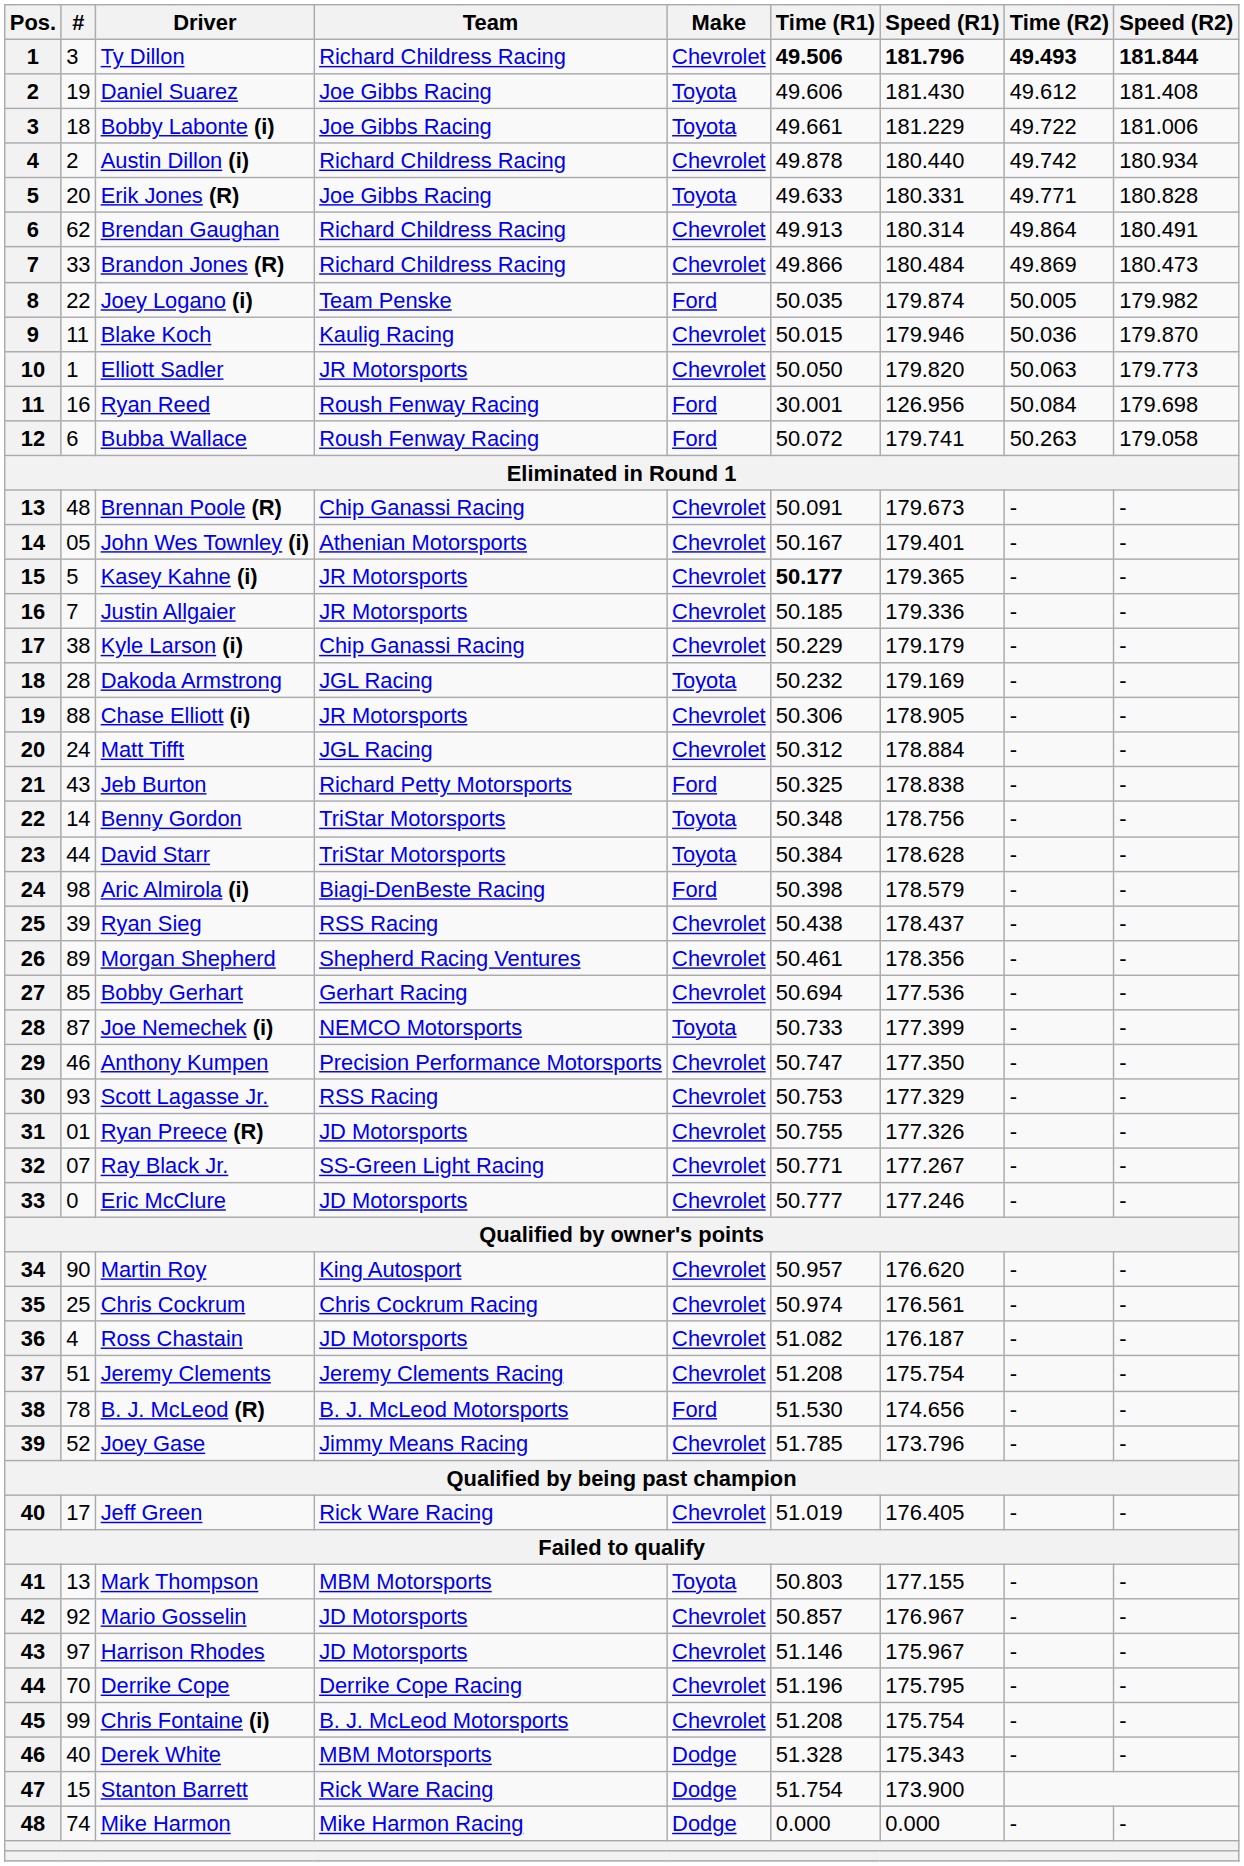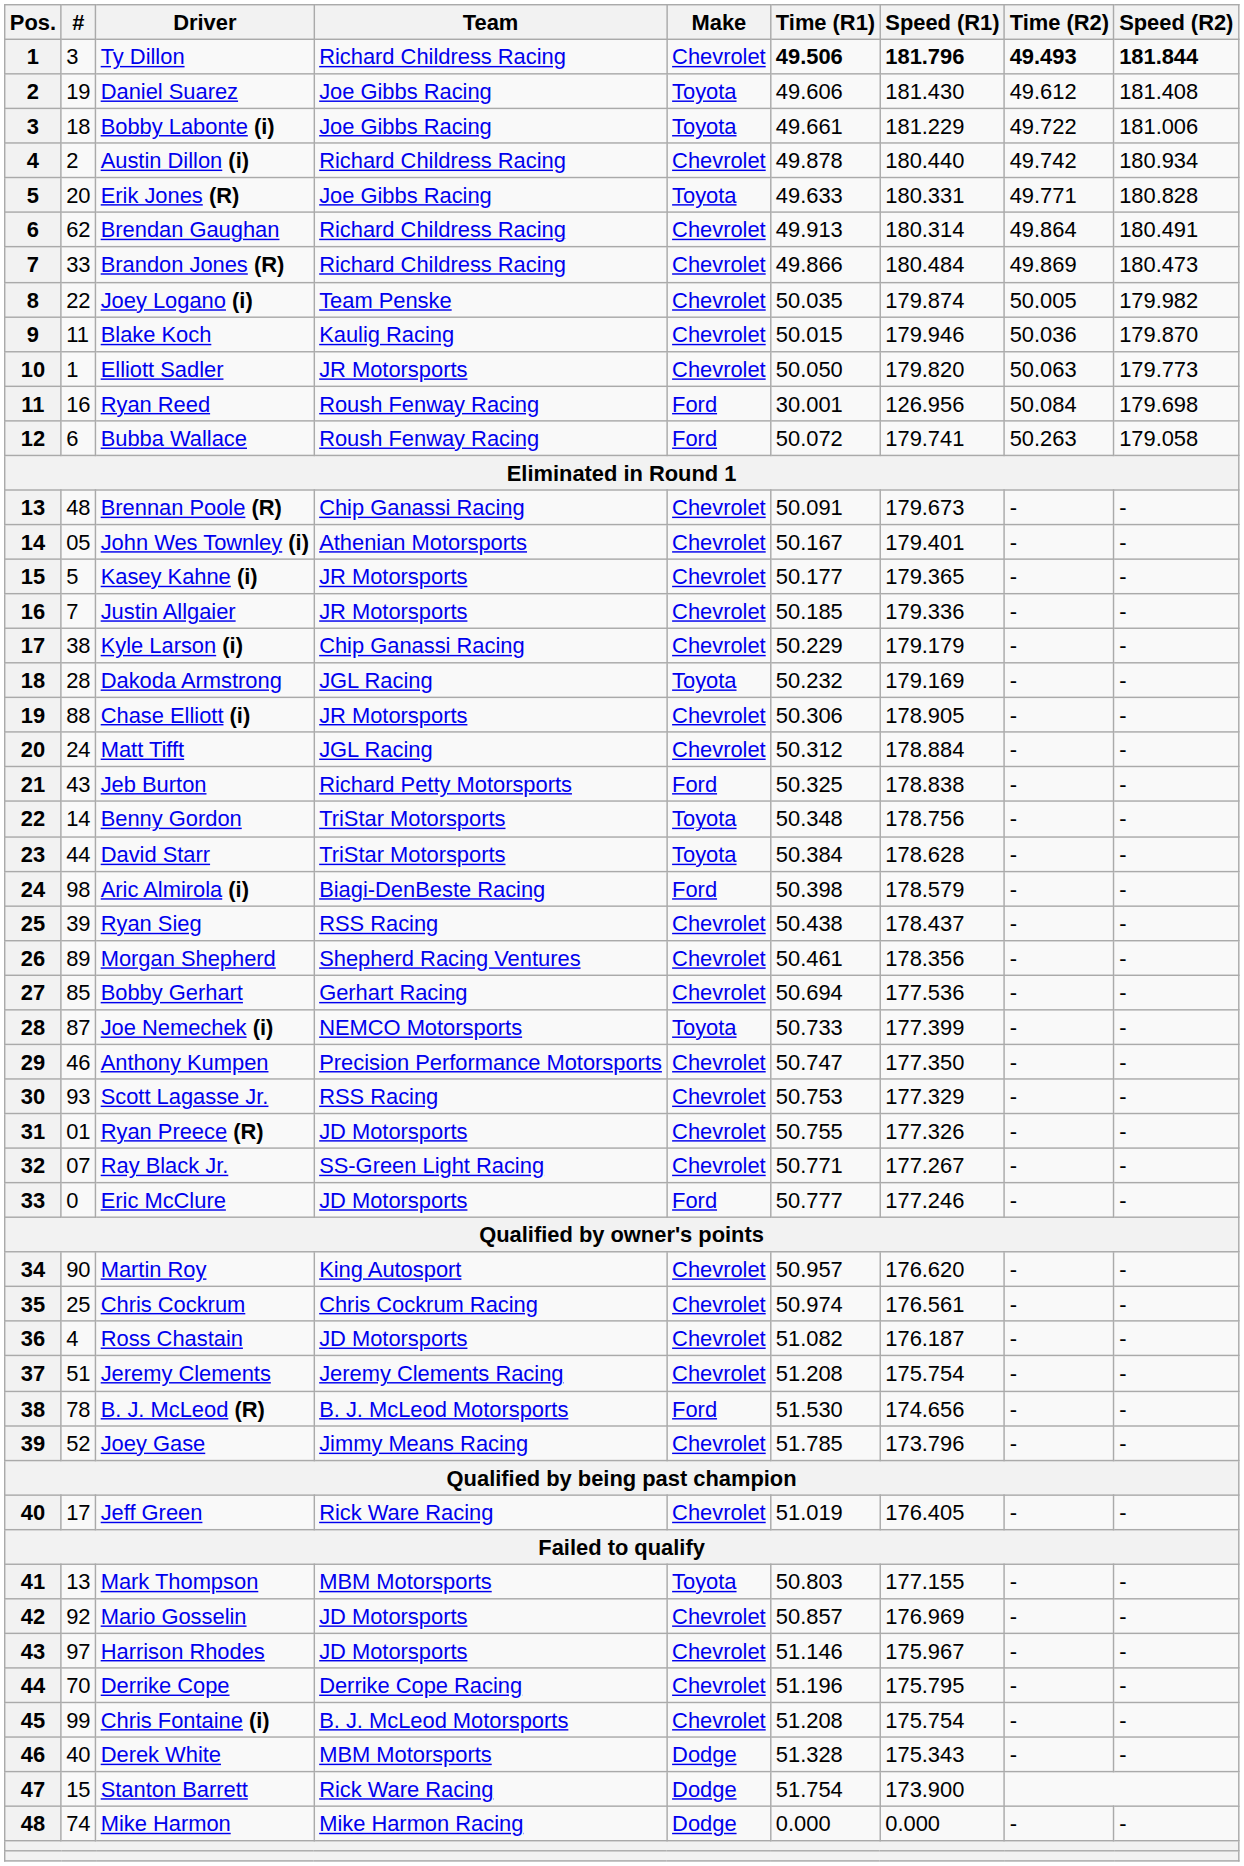 <table class="wikitable sortable" style="font-size:95%">
 <tr>
 <th>Pos.</th>
 <th>#</th>
 <th>Driver</th>
 <th>Team</th>
 <th>Make</th>
 <th>Time (R1)</th>
 <th>Speed (R1)</th>
 <th>Time (R2)</th>
 <th>Speed (R2)</th>
 </tr>
 <tr>
 <th>1</th>
 <td>3</td>
 <td><a href='#'>Ty Dillon</a></td>
 <td><a href='#'>Richard Childress Racing</a></td>
 <td><a href='#'>Chevrolet</a></td>
 <td><strong>49.506</strong></td>
 <td><strong>181.796</strong></td>
 <td><strong>49.493</strong></td>
 <td><strong>181.844</strong></td>
 </tr>
 <tr>
 <th>2</th>
 <td>19</td>
 <td><a href='#'>Daniel Suarez</a></td>
 <td><a href='#'>Joe Gibbs Racing</a></td>
 <td><a href='#'>Toyota</a></td>
 <td>49.606</td>
 <td>181.430</td>
 <td>49.612</td>
 <td>181.408</td>
 </tr>
 <tr>
 <th>3</th>
 <td>18</td>
 <td><a href='#'>Bobby Labonte</a> <strong>(i)</strong></td>
 <td><a href='#'>Joe Gibbs Racing</a></td>
 <td><a href='#'>Toyota</a></td>
 <td>49.661</td>
 <td>181.229</td>
 <td>49.722</td>
 <td>181.006</td>
 </tr>
 <tr>
 <th>4</th>
 <td>2</td>
 <td><a href='#'>Austin Dillon</a> <strong>(i)</strong></td>
 <td><a href='#'>Richard Childress Racing</a></td>
 <td><a href='#'>Chevrolet</a></td>
 <td>49.878</td>
 <td>180.440</td>
 <td>49.742</td>
 <td>180.934</td>
 </tr>
 <tr>
 <th>5</th>
 <td>20</td>
 <td><a href='#'>Erik Jones</a> <strong>(R)</strong></td>
 <td><a href='#'>Joe Gibbs Racing</a></td>
 <td><a href='#'>Toyota</a></td>
 <td>49.633</td>
 <td>180.331</td>
 <td>49.771</td>
 <td>180.828</td>
 </tr>
 <tr>
 <th>6</th>
 <td>62</td>
 <td><a href='#'>Brendan Gaughan</a></td>
 <td><a href='#'>Richard Childress Racing</a></td>
 <td><a href='#'>Chevrolet</a></td>
 <td>49.913</td>
 <td>180.314</td>
 <td>49.864</td>
 <td>180.491</td>
 </tr>
 <tr>
 <th>7</th>
 <td>33</td>
 <td><a href='#'>Brandon Jones</a> <strong>(R)</strong></td>
 <td><a href='#'>Richard Childress Racing</a></td>
 <td><a href='#'>Chevrolet</a></td>
 <td>49.866</td>
 <td>180.484</td>
 <td>49.869</td>
 <td>180.473</td>
 </tr>
 <tr>
 <th>8</th>
 <td>22</td>
 <td><a href='#'>Joey Logano</a> <strong>(i)</strong></td>
 <td><a href='#'>Team Penske</a></td>
-<td><a href='#'>Ford</a></td>
+<td><a href='#'>Chevrolet</a></td>
 <td>50.035</td>
 <td>179.874</td>
 <td>50.005</td>
 <td>179.982</td>
 </tr>
 <tr>
 <th>9</th>
 <td>11</td>
 <td><a href='#'>Blake Koch</a></td>
 <td><a href='#'>Kaulig Racing</a></td>
 <td><a href='#'>Chevrolet</a></td>
 <td>50.015</td>
 <td>179.946</td>
 <td>50.036</td>
 <td>179.870</td>
 </tr>
 <tr>
 <th>10</th>
 <td>1</td>
 <td><a href='#'>Elliott Sadler</a></td>
 <td><a href='#'>JR Motorsports</a></td>
 <td><a href='#'>Chevrolet</a></td>
 <td>50.050</td>
 <td>179.820</td>
 <td>50.063</td>
 <td>179.773</td>
 </tr>
 <tr>
 <th>11</th>
 <td>16</td>
 <td><a href='#'>Ryan Reed</a></td>
 <td><a href='#'>Roush Fenway Racing</a></td>
 <td><a href='#'>Ford</a></td>
 <td>30.001</td>
 <td>126.956</td>
 <td>50.084</td>
 <td>179.698</td>
 </tr>
 <tr>
 <th>12</th>
 <td>6</td>
 <td><a href='#'>Bubba Wallace</a></td>
 <td><a href='#'>Roush Fenway Racing</a></td>
 <td><a href='#'>Ford</a></td>
 <td>50.072</td>
 <td>179.741</td>
 <td>50.263</td>
 <td>179.058</td>
 </tr>
 <tr>
 <th colspan="11">Eliminated in Round 1</th>
 </tr>
 <tr>
 <th>13</th>
 <td>48</td>
 <td><a href='#'>Brennan Poole</a> <strong>(R)</strong></td>
 <td><a href='#'>Chip Ganassi Racing</a></td>
 <td><a href='#'>Chevrolet</a></td>
 <td>50.091</td>
 <td>179.673</td>
 <td>-</td>
 <td>-</td>
 </tr>
 <tr>
 <th>14</th>
 <td>05</td>
 <td><a href='#'>John Wes Townley</a> <strong>(i)</strong></td>
 <td><a href='#'>Athenian Motorsports</a></td>
 <td><a href='#'>Chevrolet</a></td>
 <td>50.167</td>
 <td>179.401</td>
 <td>-</td>
 <td>-</td>
 </tr>
 <tr>
 <th>15</th>
 <td>5</td>
 <td><a href='#'>Kasey Kahne</a> <strong>(i)</strong></td>
 <td><a href='#'>JR Motorsports</a></td>
 <td><a href='#'>Chevrolet</a></td>
-<td><strong>50.177</strong></td>
+<td>50.177</td>
 <td>179.365</td>
 <td>-</td>
 <td>-</td>
 </tr>
 <tr>
 <th>16</th>
 <td>7</td>
 <td><a href='#'>Justin Allgaier</a></td>
 <td><a href='#'>JR Motorsports</a></td>
 <td><a href='#'>Chevrolet</a></td>
 <td>50.185</td>
 <td>179.336</td>
 <td>-</td>
 <td>-</td>
 </tr>
 <tr>
 <th>17</th>
 <td>38</td>
 <td><a href='#'>Kyle Larson</a> <strong>(i)</strong></td>
 <td><a href='#'>Chip Ganassi Racing</a></td>
 <td><a href='#'>Chevrolet</a></td>
 <td>50.229</td>
 <td>179.179</td>
 <td>-</td>
 <td>-</td>
 </tr>
 <tr>
 <th>18</th>
 <td>28</td>
 <td><a href='#'>Dakoda Armstrong</a></td>
 <td><a href='#'>JGL Racing</a></td>
 <td><a href='#'>Toyota</a></td>
 <td>50.232</td>
 <td>179.169</td>
 <td>-</td>
 <td>-</td>
 </tr>
 <tr>
 <th>19</th>
 <td>88</td>
 <td><a href='#'>Chase Elliott</a> <strong>(i)</strong></td>
 <td><a href='#'>JR Motorsports</a></td>
 <td><a href='#'>Chevrolet</a></td>
 <td>50.306</td>
 <td>178.905</td>
 <td>-</td>
 <td>-</td>
 </tr>
 <tr>
 <th>20</th>
 <td>24</td>
 <td><a href='#'>Matt Tifft</a></td>
 <td><a href='#'>JGL Racing</a></td>
 <td><a href='#'>Chevrolet</a></td>
 <td>50.312</td>
 <td>178.884</td>
 <td>-</td>
 <td>-</td>
 </tr>
 <tr>
 <th>21</th>
 <td>43</td>
 <td><a href='#'>Jeb Burton</a></td>
 <td><a href='#'>Richard Petty Motorsports</a></td>
 <td><a href='#'>Ford</a></td>
 <td>50.325</td>
 <td>178.838</td>
 <td>-</td>
 <td>-</td>
 </tr>
 <tr>
 <th>22</th>
 <td>14</td>
 <td><a href='#'>Benny Gordon</a></td>
 <td><a href='#'>TriStar Motorsports</a></td>
 <td><a href='#'>Toyota</a></td>
 <td>50.348</td>
 <td>178.756</td>
 <td>-</td>
 <td>-</td>
 </tr>
 <tr>
 <th>23</th>
 <td>44</td>
 <td><a href='#'>David Starr</a></td>
 <td><a href='#'>TriStar Motorsports</a></td>
 <td><a href='#'>Toyota</a></td>
 <td>50.384</td>
 <td>178.628</td>
 <td>-</td>
 <td>-</td>
 </tr>
 <tr>
 <th>24</th>
 <td>98</td>
 <td><a href='#'>Aric Almirola</a> <strong>(i)</strong></td>
 <td><a href='#'>Biagi-DenBeste Racing</a></td>
 <td><a href='#'>Ford</a></td>
 <td>50.398</td>
 <td>178.579</td>
 <td>-</td>
 <td>-</td>
 </tr>
 <tr>
 <th>25</th>
 <td>39</td>
 <td><a href='#'>Ryan Sieg</a></td>
 <td><a href='#'>RSS Racing</a></td>
 <td><a href='#'>Chevrolet</a></td>
 <td>50.438</td>
 <td>178.437</td>
 <td>-</td>
 <td>-</td>
 </tr>
 <tr>
 <th>26</th>
 <td>89</td>
 <td><a href='#'>Morgan Shepherd</a></td>
 <td><a href='#'>Shepherd Racing Ventures</a></td>
 <td><a href='#'>Chevrolet</a></td>
 <td>50.461</td>
 <td>178.356</td>
 <td>-</td>
 <td>-</td>
 </tr>
 <tr>
 <th>27</th>
 <td>85</td>
 <td><a href='#'>Bobby Gerhart</a></td>
 <td><a href='#'>Gerhart Racing</a></td>
 <td><a href='#'>Chevrolet</a></td>
 <td>50.694</td>
 <td>177.536</td>
 <td>-</td>
 <td>-</td>
 </tr>
 <tr>
 <th>28</th>
 <td>87</td>
 <td><a href='#'>Joe Nemechek</a> <strong>(i)</strong></td>
 <td><a href='#'>NEMCO Motorsports</a></td>
 <td><a href='#'>Toyota</a></td>
 <td>50.733</td>
 <td>177.399</td>
 <td>-</td>
 <td>-</td>
 </tr>
 <tr>
 <th>29</th>
 <td>46</td>
 <td><a href='#'>Anthony Kumpen</a></td>
 <td><a href='#'>Precision Performance Motorsports</a></td>
 <td><a href='#'>Chevrolet</a></td>
 <td>50.747</td>
 <td>177.350</td>
 <td>-</td>
 <td>-</td>
 </tr>
 <tr>
 <th>30</th>
 <td>93</td>
 <td><a href='#'>Scott Lagasse Jr.</a></td>
 <td><a href='#'>RSS Racing</a></td>
 <td><a href='#'>Chevrolet</a></td>
 <td>50.753</td>
 <td>177.329</td>
 <td>-</td>
 <td>-</td>
 </tr>
 <tr>
 <th>31</th>
 <td>01</td>
 <td><a href='#'>Ryan Preece</a> <strong>(R)</strong></td>
 <td><a href='#'>JD Motorsports</a></td>
 <td><a href='#'>Chevrolet</a></td>
 <td>50.755</td>
 <td>177.326</td>
 <td>-</td>
 <td>-</td>
 </tr>
 <tr>
 <th>32</th>
 <td>07</td>
 <td><a href='#'>Ray Black Jr.</a></td>
 <td><a href='#'>SS-Green Light Racing</a></td>
 <td><a href='#'>Chevrolet</a></td>
 <td>50.771</td>
 <td>177.267</td>
 <td>-</td>
 <td>-</td>
 </tr>
 <tr>
 <th>33</th>
 <td>0</td>
 <td><a href='#'>Eric McClure</a></td>
 <td><a href='#'>JD Motorsports</a></td>
-<td><a href='#'>Chevrolet</a></td>
+<td><a href='#'>Ford</a></td>
 <td>50.777</td>
 <td>177.246</td>
 <td>-</td>
 <td>-</td>
 </tr>
 <tr>
 <th colspan="11">Qualified by owner's points</th>
 </tr>
 <tr>
 <th>34</th>
 <td>90</td>
 <td><a href='#'>Martin Roy</a></td>
 <td><a href='#'>King Autosport</a></td>
 <td><a href='#'>Chevrolet</a></td>
 <td>50.957</td>
 <td>176.620</td>
 <td>-</td>
 <td>-</td>
 </tr>
 <tr>
 <th>35</th>
 <td>25</td>
 <td><a href='#'>Chris Cockrum</a></td>
 <td><a href='#'>Chris Cockrum Racing</a></td>
 <td><a href='#'>Chevrolet</a></td>
 <td>50.974</td>
 <td>176.561</td>
 <td>-</td>
 <td>-</td>
 </tr>
 <tr>
 <th>36</th>
 <td>4</td>
 <td><a href='#'>Ross Chastain</a></td>
 <td><a href='#'>JD Motorsports</a></td>
 <td><a href='#'>Chevrolet</a></td>
 <td>51.082</td>
 <td>176.187</td>
 <td>-</td>
 <td>-</td>
 </tr>
 <tr>
 <th>37</th>
 <td>51</td>
 <td><a href='#'>Jeremy Clements</a></td>
 <td><a href='#'>Jeremy Clements Racing</a></td>
 <td><a href='#'>Chevrolet</a></td>
 <td>51.208</td>
 <td>175.754</td>
 <td>-</td>
 <td>-</td>
 </tr>
 <tr>
 <th>38</th>
 <td>78</td>
 <td><a href='#'>B. J. McLeod</a> <strong>(R)</strong></td>
 <td><a href='#'>B. J. McLeod Motorsports</a></td>
 <td><a href='#'>Ford</a></td>
 <td>51.530</td>
 <td>174.656</td>
 <td>-</td>
 <td>-</td>
 </tr>
 <tr>
 <th>39</th>
 <td>52</td>
 <td><a href='#'>Joey Gase</a></td>
 <td><a href='#'>Jimmy Means Racing</a></td>
 <td><a href='#'>Chevrolet</a></td>
 <td>51.785</td>
 <td>173.796</td>
 <td>-</td>
 <td>-</td>
 </tr>
 <tr>
 <th colspan="11">Qualified by being past champion</th>
 </tr>
 <tr>
 <th>40</th>
 <td>17</td>
 <td><a href='#'>Jeff Green</a></td>
 <td><a href='#'>Rick Ware Racing</a></td>
 <td><a href='#'>Chevrolet</a></td>
 <td>51.019</td>
 <td>176.405</td>
 <td>-</td>
 <td>-</td>
 </tr>
 <tr>
 <th colspan="12">Failed to qualify</th>
 </tr>
 <tr>
 <th>41</th>
 <td>13</td>
 <td><a href='#'>Mark Thompson</a></td>
 <td><a href='#'>MBM Motorsports</a></td>
 <td><a href='#'>Toyota</a></td>
 <td>50.803</td>
 <td>177.155</td>
 <td>-</td>
 <td>-</td>
 </tr>
 <tr>
 <th>42</th>
 <td>92</td>
 <td><a href='#'>Mario Gosselin</a></td>
 <td><a href='#'>JD Motorsports</a></td>
 <td><a href='#'>Chevrolet</a></td>
 <td>50.857</td>
-<td>176.967</td>
+<td>176.969</td>
 <td>-</td>
 <td>-</td>
 </tr>
 <tr>
 <th>43</th>
 <td>97</td>
 <td><a href='#'>Harrison Rhodes</a></td>
 <td><a href='#'>JD Motorsports</a></td>
 <td><a href='#'>Chevrolet</a></td>
 <td>51.146</td>
 <td>175.967</td>
 <td>-</td>
 <td>-</td>
 </tr>
 <tr>
 <th>44</th>
 <td>70</td>
 <td><a href='#'>Derrike Cope</a></td>
 <td><a href='#'>Derrike Cope Racing</a></td>
 <td><a href='#'>Chevrolet</a></td>
 <td>51.196</td>
 <td>175.795</td>
 <td>-</td>
 <td>-</td>
 </tr>
 <tr>
 <th>45</th>
 <td>99</td>
 <td><a href='#'>Chris Fontaine</a> <strong>(i)</strong></td>
 <td><a href='#'>B. J. McLeod Motorsports</a></td>
 <td><a href='#'>Chevrolet</a></td>
 <td>51.208</td>
 <td>175.754</td>
 <td>-</td>
 <td>-</td>
 </tr>
 <tr>
 <th>46</th>
 <td>40</td>
 <td><a href='#'>Derek White</a></td>
 <td><a href='#'>MBM Motorsports</a></td>
 <td><a href='#'>Dodge</a></td>
 <td>51.328</td>
 <td>175.343</td>
 <td>-</td>
 <td>-</td>
 </tr>
 <tr>
 <th>47</th>
 <td>15</td>
 <td><a href='#'>Stanton Barrett</a></td>
 <td><a href='#'>Rick Ware Racing</a></td>
 <td><a href='#'>Dodge</a></td>
 <td>51.754</td>
 <td>173.900</td>
 </tr>
 <tr>
 <th>48</th>
 <td>74</td>
 <td><a href='#'>Mike Harmon</a></td>
 <td><a href='#'>Mike Harmon Racing</a></td>
 <td><a href='#'>Dodge</a></td>
 <td>0.000</td>
 <td>0.000</td>
 <td>-</td>
 <td>-</td>
 </tr>
 <tr>
 <th colspan="11"></th>
 </tr>
 <tr>
 <th colspan="11"></th>
 </tr>
 </table>
